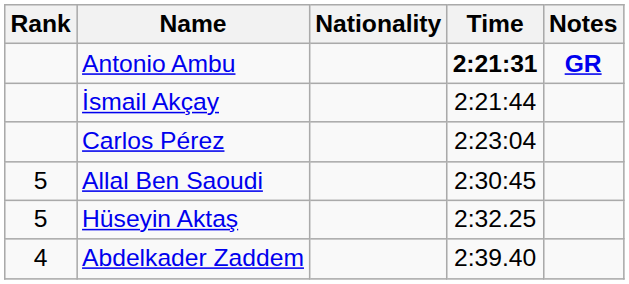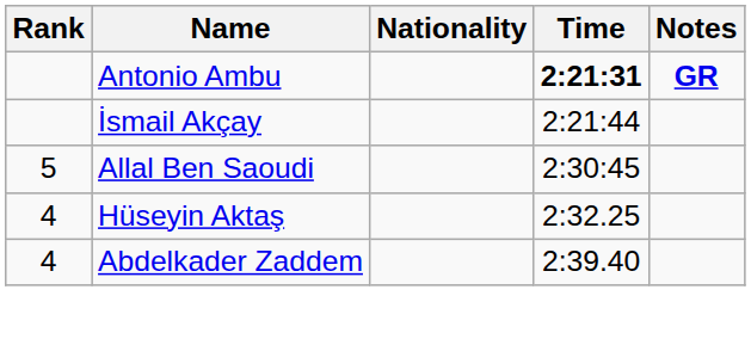 <table class="wikitable sortable" style="text-align:center">
 <tr>
 <th>Rank</th>
 <th>Name</th>
 <th>Nationality</th>
 <th>Time</th>
 <th>Notes</th>
 </tr>
 <tr>
 <td></td>
 <td align=left><a href='#'>Antonio Ambu</a></td>
 <td align=left></td>
 <td><strong>2:21:31</strong></td>
 <td><strong><a href='#'>GR</a></strong></td>
 </tr>
 <tr>
 <td></td>
 <td align=left><a href='#'>İsmail Akçay</a></td>
 <td align=left></td>
 <td>2:21:44</td>
 <td></td>
 </tr>
 <tr>
-<td></td>
-<td align=left><a href='#'>Carlos Pérez</a></td>
-<td align=left></td>
-<td>2:23:04</td>
-<td></td>
-</tr>
-<tr>
 <td>5</td>
 <td align=left><a href='#'>Allal Ben Saoudi</a></td>
 <td align=left></td>
 <td>2:30:45</td>
 <td></td>
 </tr>
 <tr>
-<td>5</td>
+<td>4</td>
 <td align=left><a href='#'>Hüseyin Aktaş</a></td>
 <td align=left></td>
 <td>2:32.25</td>
 <td></td>
 </tr>
 <tr>
 <td>4</td>
 <td align=left><a href='#'>Abdelkader Zaddem</a></td>
 <td align=left></td>
 <td>2:39.40</td>
 <td></td>
 </tr>
 </table>
